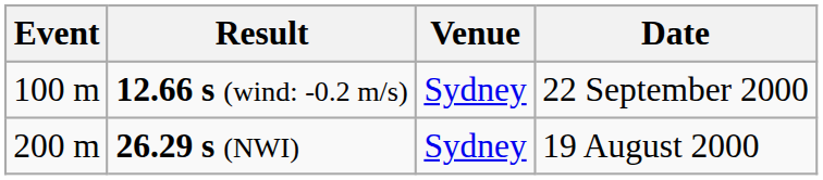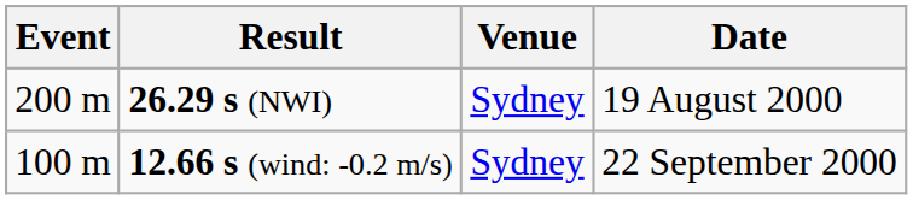 <table class="wikitable" style="border-collapse: collapse; font-size: 95%;">
 <tr>
 <th>Event</th>
 <th>Result</th>
 <th>Venue</th>
 <th>Date</th>
 </tr>
 <tr>
+<td>200 m</td>
+<td><strong>26.29 s</strong> <small>(NWI)</small></td>
+<td> <a href='#'>Sydney</a></td>
+<td>19 August 2000</td>
+</tr>
+<tr>
 <td>100 m</td>
 <td><strong>12.66 s</strong> <small>(wind: -0.2 m/s)</small></td>
 <td> <a href='#'>Sydney</a></td>
 <td>22 September 2000</td>
 </tr>
-<tr>
-<td>200 m</td>
-<td><strong>26.29 s</strong> <small>(NWI)</small></td>
-<td> <a href='#'>Sydney</a></td>
-<td>19 August 2000</td>
-</tr>
 </table>
